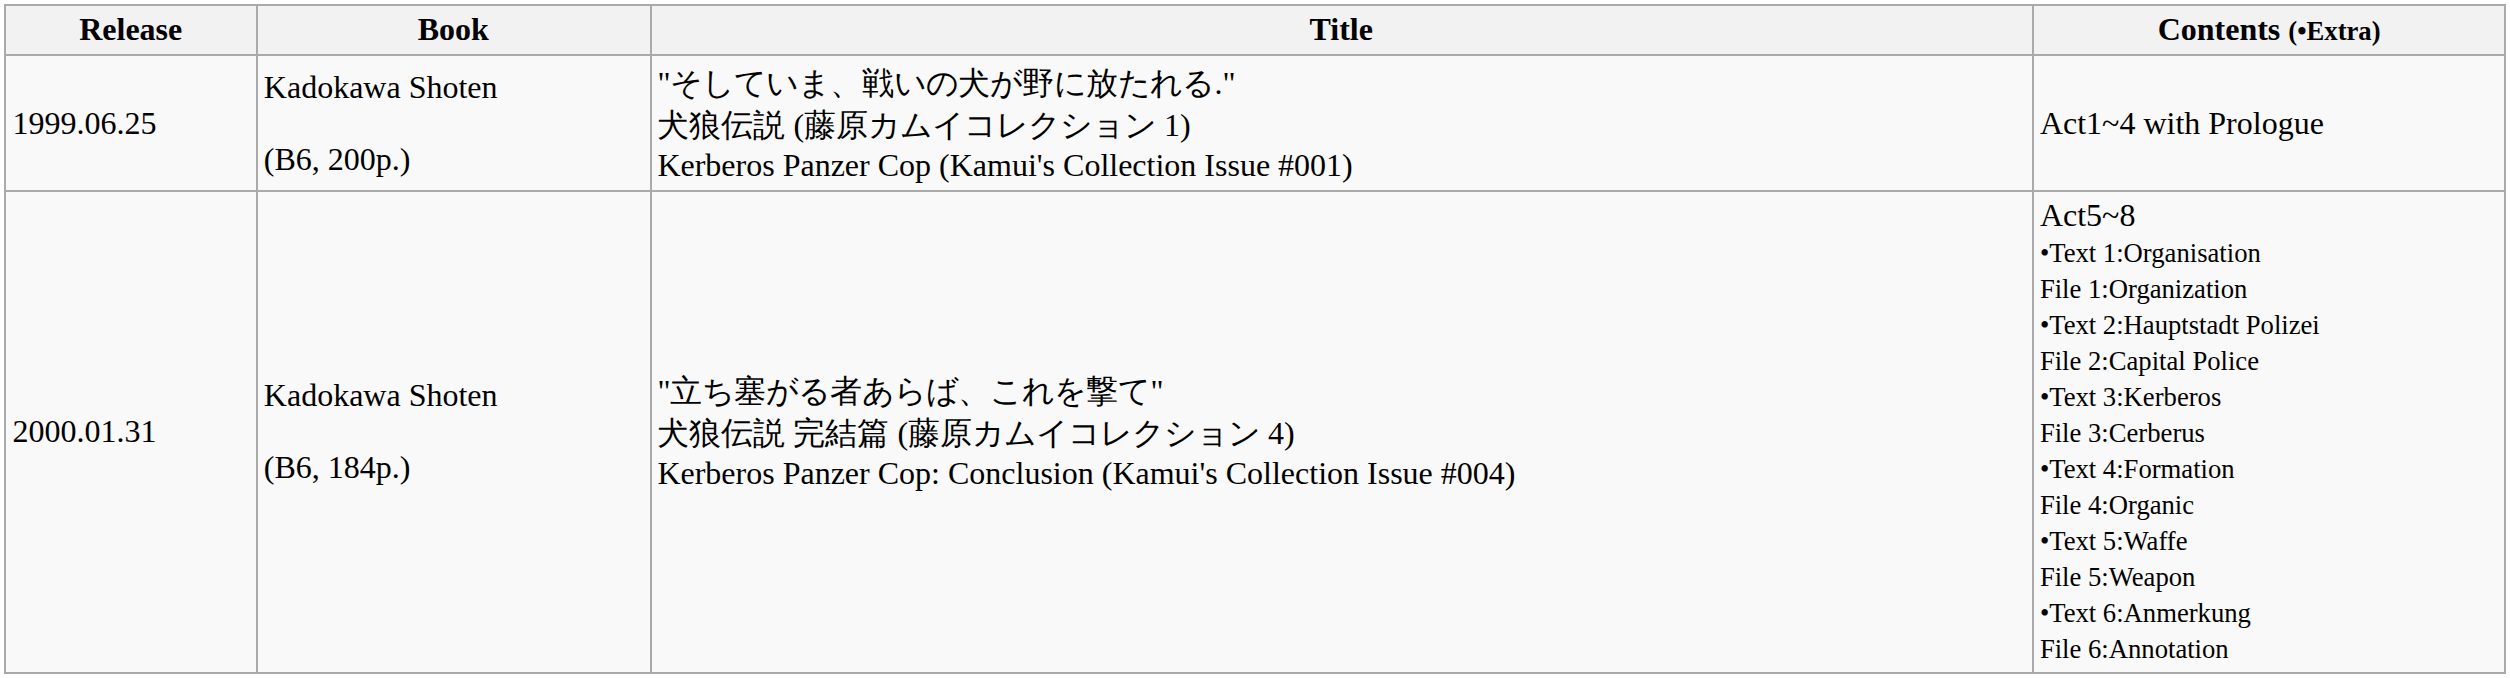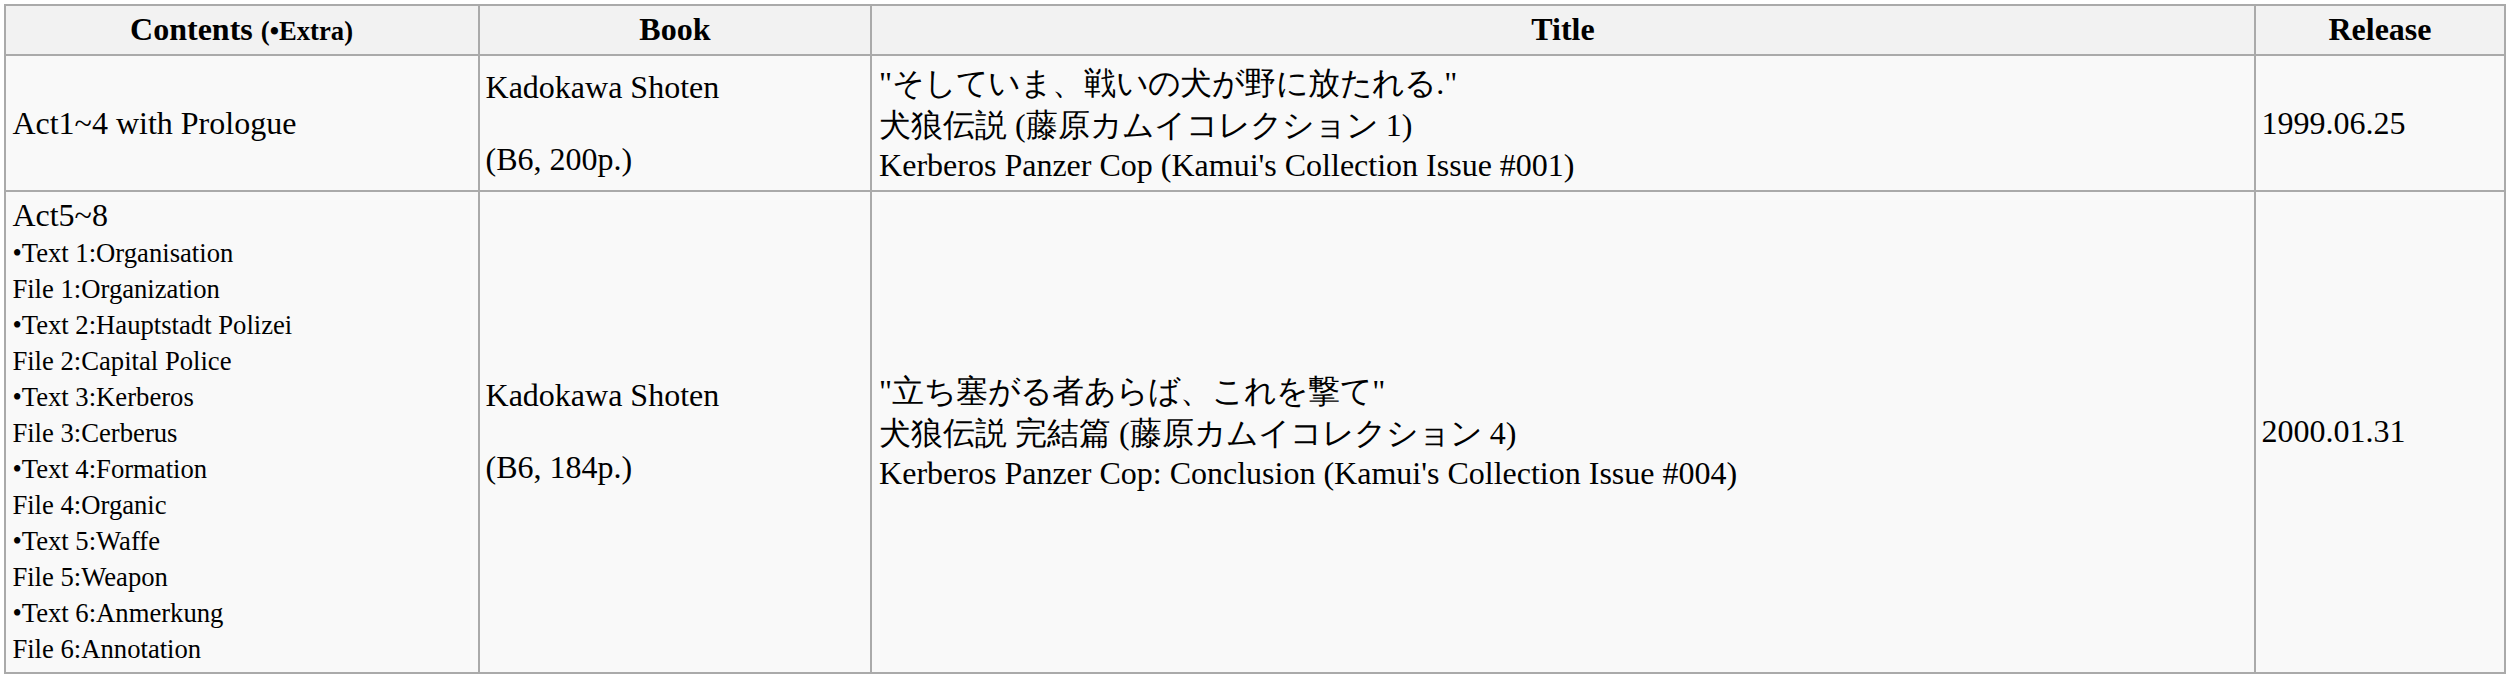 <table class="wikitable" width=99% border="1">
 <tr>
-<th rowspan="1" align="center"><strong>Release</strong></th>
+<th rowspan="1" align="center"><strong>Contents</strong> <small>(•Extra)</small></th>
 <th rowspan="1" align="center"><strong>Book</strong></th>
 <th rowspan="1" align="center"><strong>Title</strong></th>
-<th rowspan="1" align="center"><strong>Contents</strong> <small>(•Extra)</small></th>
+<th rowspan="1" align="center"><strong>Release</strong></th>
 </tr>
 <tr>
-<td>1999.06.25</td>
+<td>Act1~4 with Prologue</td>
 <td>Kadokawa Shoten<br><br>(B6, 200p.)</td>
 <td>"そしていま、戦いの犬が野に放たれる."<br>犬狼伝説 (藤原カムイコレクション 1)<br>Kerberos Panzer Cop (Kamui's Collection Issue #001)</td>
-<td>Act1~4 with Prologue</td>
+<td>1999.06.25</td>
 </tr>
 <tr>
-<td>2000.01.31</td>
+<td>Act5~8<br><small>•Text 1:Organisation<br>File 1:Organization<br>•Text 2:Hauptstadt Polizei<br>File 2:Capital Police<br>•Text 3:Kerberos<br>File 3:Cerberus<br>•Text 4:Formation<br>File 4:Organic<br>•Text 5:Waffe<br>File 5:Weapon<br>•Text 6:Anmerkung<br>File 6:Annotation</small></td>
 <td>Kadokawa Shoten<br><br>(B6, 184p.)</td>
 <td>"立ち塞がる者あらば、これを撃て"<br>犬狼伝説 完結篇 (藤原カムイコレクション 4)<br>Kerberos Panzer Cop: Conclusion (Kamui's Collection Issue #004)</td>
-<td>Act5~8<br><small>•Text 1:Organisation<br>File 1:Organization<br>•Text 2:Hauptstadt Polizei<br>File 2:Capital Police<br>•Text 3:Kerberos<br>File 3:Cerberus<br>•Text 4:Formation<br>File 4:Organic<br>•Text 5:Waffe<br>File 5:Weapon<br>•Text 6:Anmerkung<br>File 6:Annotation</small></td>
+<td>2000.01.31</td>
 </tr>
 </table>
